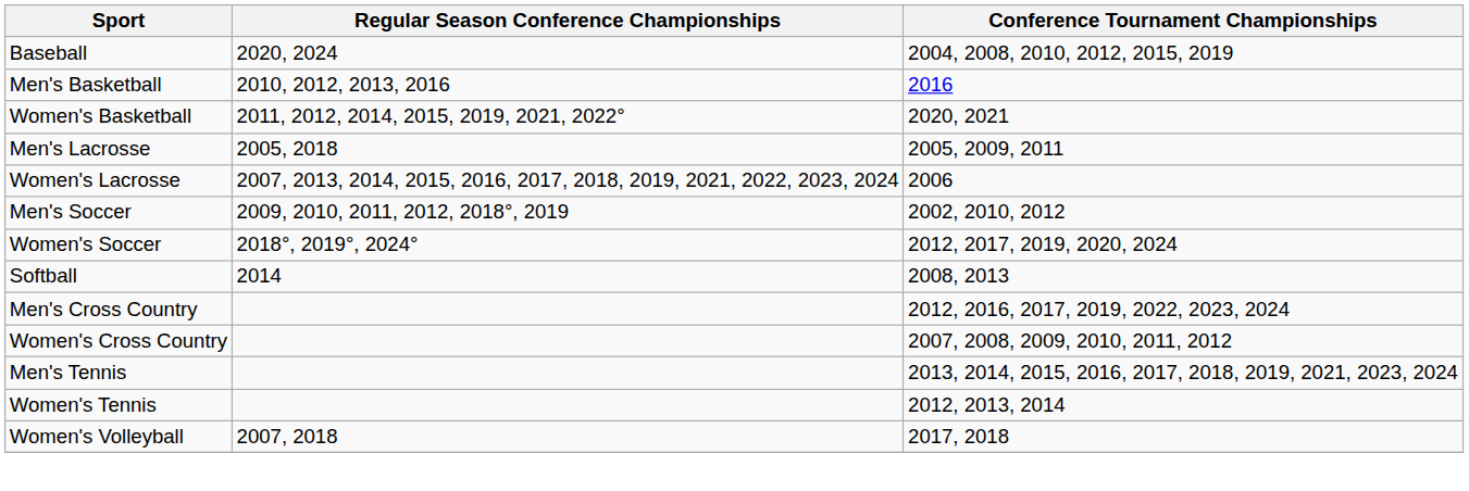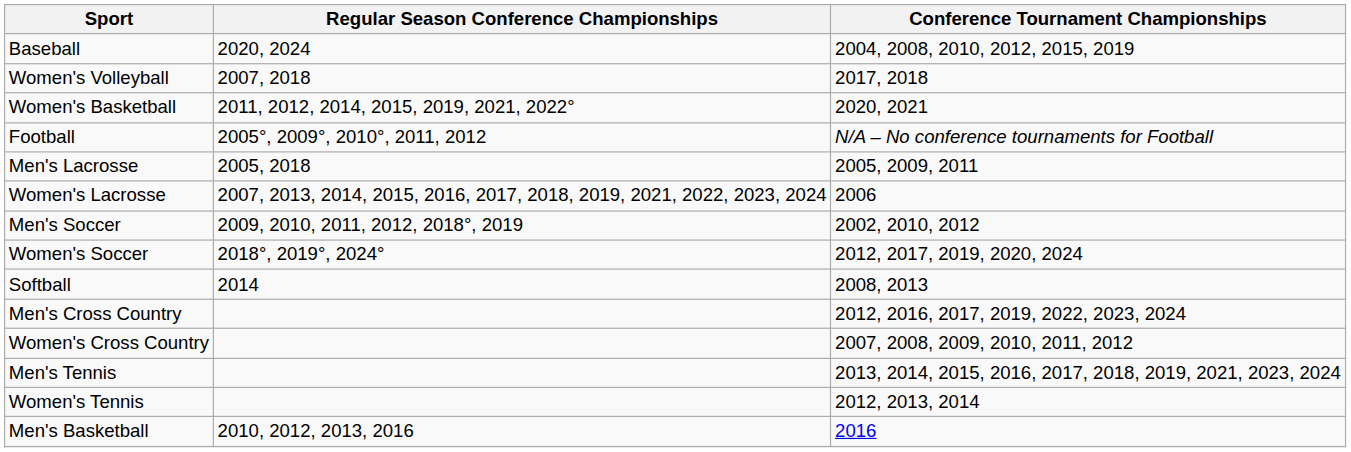 <table class="wikitable">
 <tr>
 <th>Sport</th>
 <th>Regular Season Conference Championships</th>
 <th>Conference Tournament Championships</th>
 </tr>
 <tr>
 <td>Baseball</td>
 <td>2020, 2024</td>
 <td>2004, 2008, 2010, 2012, 2015, 2019</td>
 </tr>
 <tr>
-<td>Men's Basketball</td>
-<td>2010, 2012, 2013, 2016</td>
-<td><a href='#'>2016</a></td>
+<td>Women's Volleyball</td>
+<td>2007, 2018</td>
+<td>2017, 2018</td>
 </tr>
 <tr>
 <td>Women's Basketball</td>
 <td>2011, 2012, 2014, 2015, 2019, 2021, 2022°</td>
 <td>2020, 2021</td>
+</tr>
+<tr>
+<td>Football</td>
+<td>2005°, 2009°, 2010°, 2011, 2012</td>
+<td><em>N/A – No conference tournaments for Football</em></td>
 </tr>
 <tr>
 <td>Men's Lacrosse</td>
 <td>2005, 2018</td>
 <td>2005, 2009, 2011</td>
 </tr>
 <tr>
 <td>Women's Lacrosse</td>
 <td>2007, 2013, 2014, 2015, 2016, 2017, 2018, 2019, 2021, 2022, 2023, 2024</td>
 <td>2006</td>
 </tr>
 <tr>
 <td>Men's Soccer</td>
 <td>2009, 2010, 2011, 2012, 2018°, 2019</td>
 <td>2002, 2010, 2012</td>
 </tr>
 <tr>
 <td>Women's Soccer</td>
 <td>2018°, 2019°, 2024°</td>
 <td>2012, 2017, 2019, 2020, 2024</td>
 </tr>
 <tr>
 <td>Softball</td>
 <td>2014</td>
 <td>2008, 2013</td>
 </tr>
 <tr>
 <td>Men's Cross Country</td>
 <td></td>
 <td>2012, 2016, 2017, 2019, 2022, 2023, 2024</td>
 </tr>
 <tr>
 <td>Women's Cross Country</td>
 <td></td>
 <td>2007, 2008, 2009, 2010, 2011, 2012</td>
 </tr>
 <tr>
 <td>Men's Tennis</td>
 <td></td>
 <td>2013, 2014, 2015, 2016, 2017, 2018, 2019, 2021, 2023, 2024</td>
 </tr>
 <tr>
 <td>Women's Tennis</td>
 <td></td>
 <td>2012, 2013, 2014</td>
 </tr>
 <tr>
-<td>Women's Volleyball</td>
-<td>2007, 2018</td>
-<td>2017, 2018</td>
+<td>Men's Basketball</td>
+<td>2010, 2012, 2013, 2016</td>
+<td><a href='#'>2016</a></td>
 </tr>
 <tr>
 </tr>
 </table>
